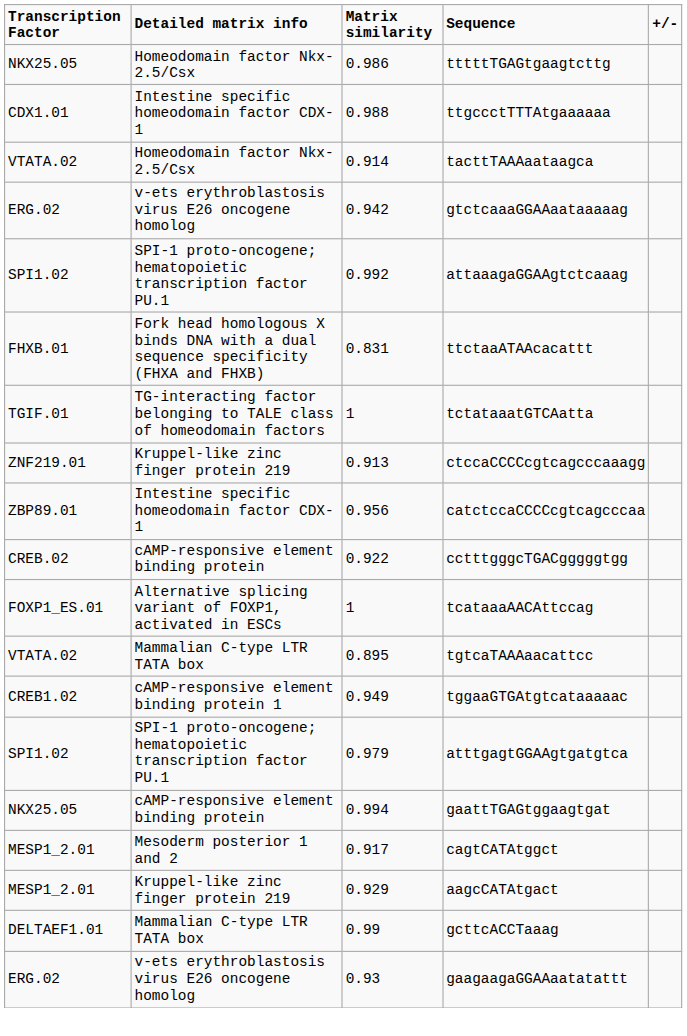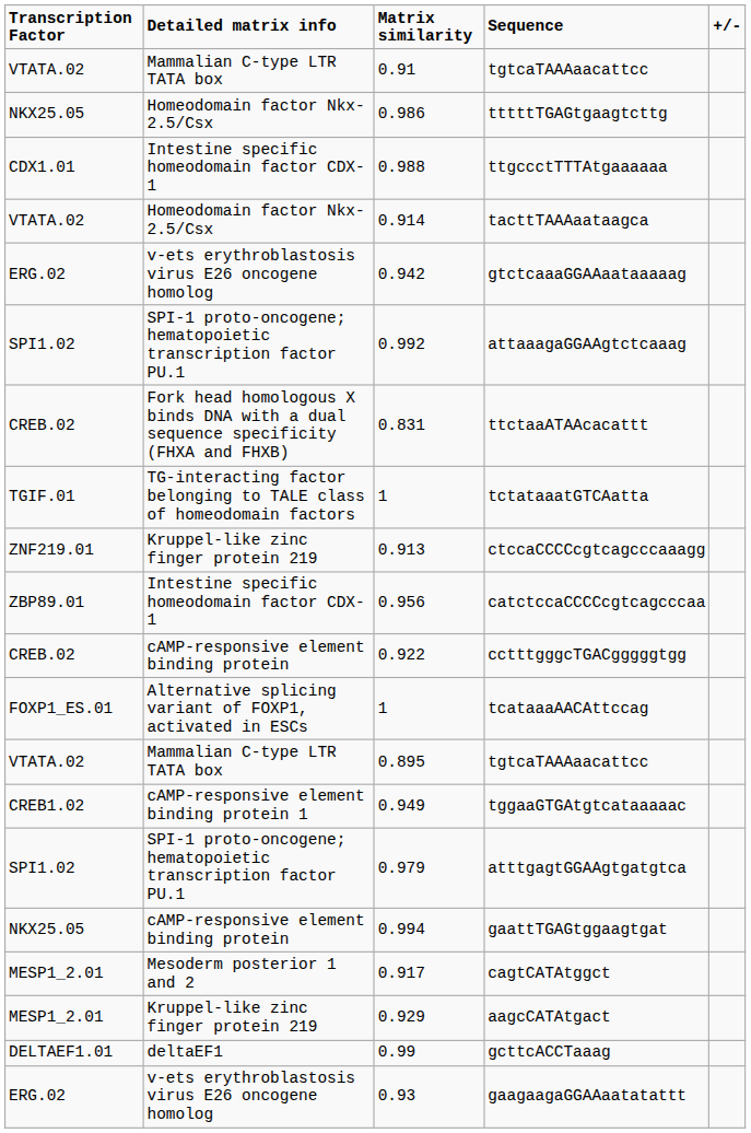 <table class="wikitable">
 <tr>
 <td><strong>Transcription Factor</strong></td>
 <td><strong>Detailed matrix info</strong></td>
 <td><strong>Matrix similarity</strong></td>
 <td><strong>Sequence</strong></td>
 <td><strong>+/-</strong></td>
+</tr>
+<tr>
+<td>VTATA.02</td>
+<td>Mammalian C-type LTR TATA box</td>
+<td>0.91</td>
+<td>tgtcaTAAAaacattcc</td>
+<td></td>
 </tr>
 <tr>
 <td>NKX25.05</td>
 <td>Homeodomain factor Nkx-2.5/Csx</td>
 <td>0.986</td>
 <td>tttttTGAGtgaagtcttg</td>
 <td></td>
 </tr>
 <tr>
 <td>CDX1.01</td>
 <td>Intestine specific homeodomain factor CDX-1</td>
 <td>0.988</td>
 <td>ttgccctTTTAtgaaaaaa</td>
 <td></td>
 </tr>
 <tr>
 <td>VTATA.02</td>
 <td>Homeodomain factor Nkx-2.5/Csx</td>
 <td>0.914</td>
 <td>tacttTAAAaataagca</td>
 <td></td>
 </tr>
 <tr>
 <td>ERG.02</td>
 <td>v-ets erythroblastosis virus E26 oncogene homolog</td>
 <td>0.942</td>
 <td>gtctcaaaGGAAaataaaaag</td>
 <td></td>
 </tr>
 <tr>
 <td>SPI1.02</td>
 <td>SPI-1 proto-oncogene; hematopoietic transcription factor PU.1</td>
 <td>0.992</td>
 <td>attaaagaGGAAgtctcaaag</td>
 <td></td>
 </tr>
 <tr>
-<td>FHXB.01</td>
+<td>CREB.02</td>
 <td>Fork head homologous X binds DNA with a dual sequence specificity (FHXA and FHXB)</td>
 <td>0.831</td>
 <td>ttctaaATAAcacattt</td>
 <td></td>
 </tr>
 <tr>
 <td>TGIF.01</td>
 <td>TG-interacting factor belonging to TALE class of homeodomain factors</td>
 <td>1</td>
 <td>tctataaatGTCAatta</td>
 <td></td>
 </tr>
 <tr>
 <td>ZNF219.01</td>
 <td>Kruppel-like zinc finger protein 219</td>
 <td>0.913</td>
 <td>ctccaCCCCcgtcagcccaaagg</td>
 <td></td>
 </tr>
 <tr>
 <td>ZBP89.01</td>
 <td>Intestine specific homeodomain factor CDX-1</td>
 <td>0.956</td>
 <td>catctccaCCCCcgtcagcccaa</td>
 <td></td>
 </tr>
 <tr>
 <td>CREB.02</td>
 <td>cAMP-responsive element binding protein</td>
 <td>0.922</td>
 <td>cctttgggcTGACgggggtgg</td>
 <td></td>
 </tr>
 <tr>
 <td>FOXP1_ES.01</td>
 <td>Alternative splicing variant of FOXP1, activated in ESCs</td>
 <td>1</td>
 <td>tcataaaAACAttccag</td>
 <td></td>
 </tr>
 <tr>
 <td>VTATA.02</td>
 <td>Mammalian C-type LTR TATA box</td>
 <td>0.895</td>
 <td>tgtcaTAAAaacattcc</td>
 <td></td>
 </tr>
 <tr>
 <td>CREB1.02</td>
 <td>cAMP-responsive element binding protein 1</td>
 <td>0.949</td>
 <td>tggaaGTGAtgtcataaaaac</td>
 <td></td>
 </tr>
 <tr>
 <td>SPI1.02</td>
 <td>SPI-1 proto-oncogene; hematopoietic transcription factor PU.1</td>
 <td>0.979</td>
 <td>atttgagtGGAAgtgatgtca</td>
 <td></td>
 </tr>
 <tr>
 <td>NKX25.05</td>
 <td>cAMP-responsive element binding protein</td>
 <td>0.994</td>
 <td>gaattTGAGtggaagtgat</td>
 <td></td>
 </tr>
 <tr>
 <td>MESP1_2.01</td>
 <td>Mesoderm posterior 1 and 2</td>
 <td>0.917</td>
 <td>cagtCATAtggct</td>
 <td></td>
 </tr>
 <tr>
 <td>MESP1_2.01</td>
 <td>Kruppel-like zinc finger protein 219</td>
 <td>0.929</td>
 <td>aagcCATAtgact</td>
 <td></td>
 </tr>
 <tr>
 <td>DELTAEF1.01</td>
-<td>Mammalian C-type LTR TATA box</td>
+<td>deltaEF1</td>
 <td>0.99</td>
 <td>gcttcACCTaaag</td>
 <td></td>
 </tr>
 <tr>
 <td>ERG.02</td>
 <td>v-ets erythroblastosis virus E26 oncogene homolog</td>
 <td>0.93</td>
 <td>gaagaagaGGAAaatatattt</td>
 <td></td>
 </tr>
 </table>
